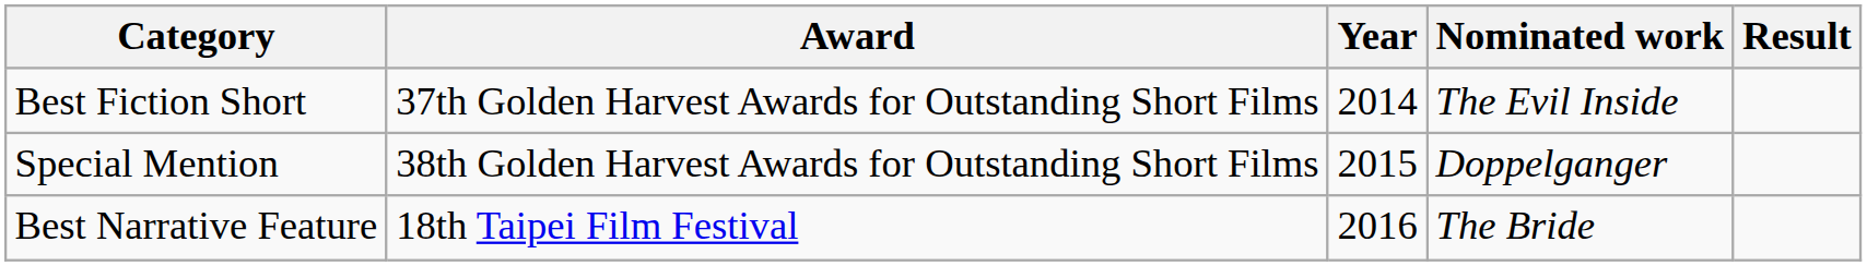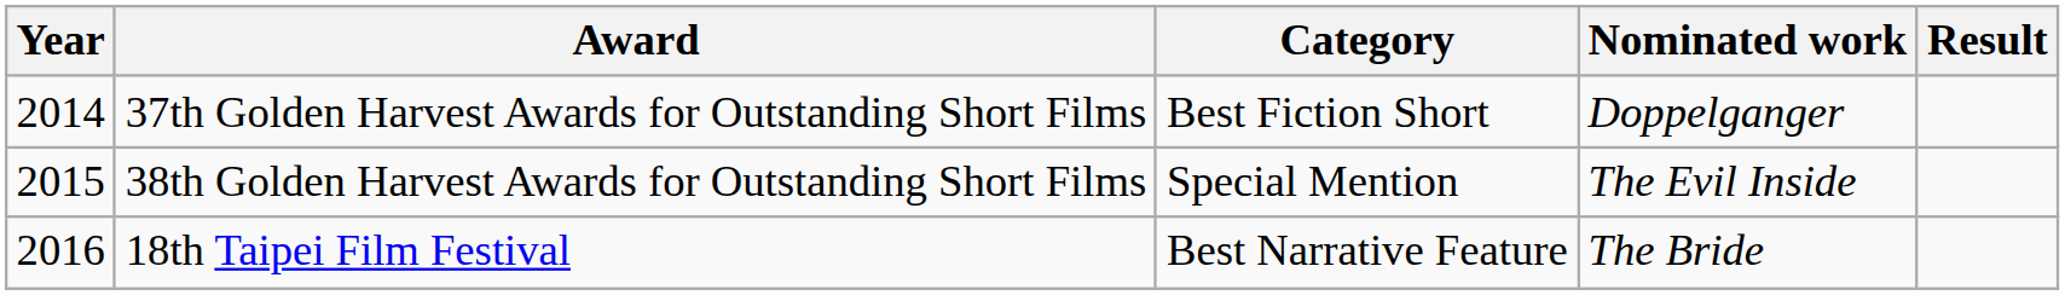 <table class="wikitable sortable">
 <tr>
+<th>Year</th>
+<th>Award</th>
 <th>Category</th>
-<th>Award</th>
-<th>Year</th>
 <th>Nominated work</th>
 <th>Result</th>
 </tr>
 <tr>
+<td>2014</td>
+<td>37th Golden Harvest Awards for Outstanding Short Films</td>
 <td>Best Fiction Short</td>
-<td>37th Golden Harvest Awards for Outstanding Short Films</td>
-<td>2014</td>
+<td><em>Doppelganger</em></td>
+<td></td>
+</tr>
+<tr>
+<td>2015</td>
+<td>38th Golden Harvest Awards for Outstanding Short Films</td>
+<td>Special Mention</td>
 <td><em>The Evil Inside</em></td>
 <td></td>
 </tr>
 <tr>
-<td>Special Mention</td>
-<td>38th Golden Harvest Awards for Outstanding Short Films</td>
-<td>2015</td>
-<td><em>Doppelganger</em></td>
-<td></td>
-</tr>
-<tr>
+<td>2016</td>
+<td>18th <a href='#'>Taipei Film Festival</a></td>
 <td>Best Narrative Feature</td>
-<td>18th <a href='#'>Taipei Film Festival</a></td>
-<td>2016</td>
 <td><em>The Bride</em></td>
 <td></td>
 </tr>
 </table>
